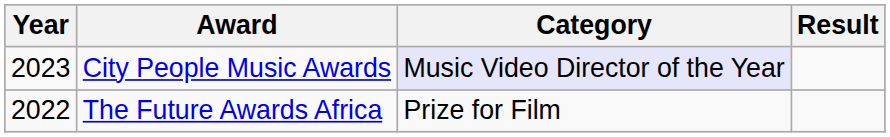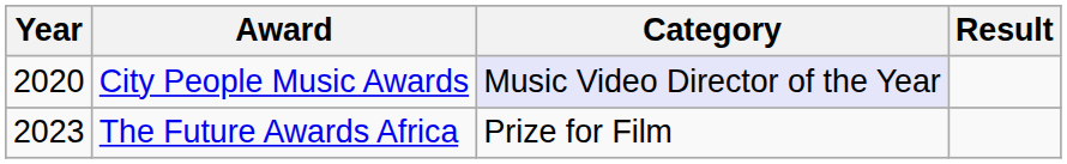 <table class="wikitable">
 <tr>
 <th>Year</th>
 <th>Award</th>
 <th>Category</th>
 <th>Result</th>
 </tr>
 <tr>
-<td>2023</td>
+<td>2020</td>
 <td><a href='#'>City People Music Awards</a></td>
 <td style="background: lavender;">Music Video Director of the Year</td>
 <td></td>
 </tr>
 <tr>
-<td rowspan="1">2022</td>
+<td rowspan="1">2023</td>
 <td><a href='#'>The Future Awards Africa</a></td>
 <td>Prize for Film</td>
 <td></td>
 </tr>
 </table>
